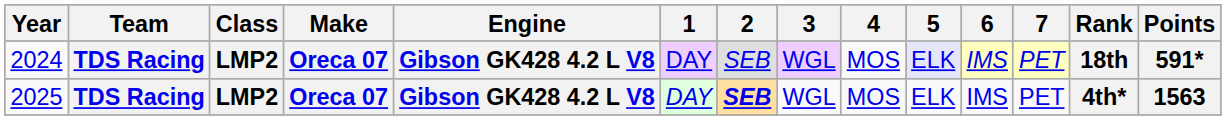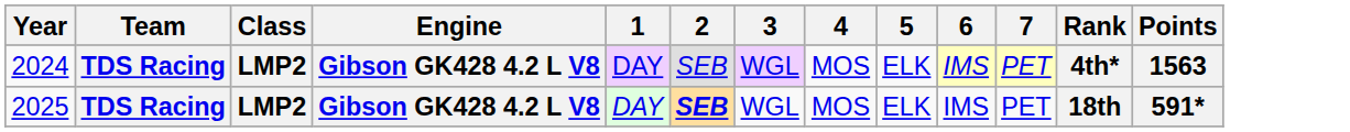 <table class="wikitable" style="text-align:center; font-size:85%">
 <tr>
 <th>Year</th>
 <th>Team</th>
 <th>Class</th>
-<th>Make</th>
 <th>Engine</th>
 <th>1</th>
 <th>2</th>
 <th>3</th>
 <th>4</th>
 <th>5</th>
 <th>6</th>
 <th>7</th>
 <th>Rank</th>
 <th>Points</th>
 </tr>
 <tr>
 <td><a href='#'>2024</a></td>
 <th nowrap><a href='#'>TDS Racing</a></th>
 <th>LMP2</th>
-<th nowrap><a href='#'>Oreca 07</a></th>
 <th nowrap><a href='#'>Gibson</a> GK428 4.2 L <a href='#'>V8</a></th>
 <td style="background:#EFCFFF;"><a href='#'>DAY</a><br></td>
 <td style="background:#DFDFDF;"><em><a href='#'>SEB</a></em><br></td>
 <td style="background:#EFCFFF;"><a href='#'>WGL</a><br></td>
 <td><a href='#'>MOS</a></td>
-<td style="background: lavender;"><a href='#'>ELK</a></td>
+<td><a href='#'>ELK</a></td>
 <td style="background:#FFFFBF;"><em><a href='#'>IMS</a></em><br></td>
 <td style="background:#FFFFBF;"><em><a href='#'>PET</a></em><br></td>
-<th>18th</th>
-<th>591*</th>
+<th>4th*</th>
+<th>1563</th>
 </tr>
 <tr>
 <td><a href='#'>2025</a></td>
 <th><a href='#'>TDS Racing</a></th>
 <th>LMP2</th>
-<th><a href='#'>Oreca 07</a></th>
 <th><a href='#'>Gibson</a> GK428 4.2 L <a href='#'>V8</a></th>
 <td style="background:#DFFFDF;"><em><a href='#'>DAY</a></em><br></td>
 <td style="background:#FFDF9F;"><strong><em><a href='#'>SEB</a></em></strong><br></td>
 <td style="background:#;"><a href='#'>WGL</a><br></td>
 <td style="background:#;"><a href='#'>MOS</a><br></td>
 <td style="background:#;"><a href='#'>ELK</a><br></td>
 <td style="background:#;"><a href='#'>IMS</a><br></td>
 <td style="background:#;"><a href='#'>PET</a><br></td>
-<th>4th*</th>
-<th>1563</th>
+<th>18th</th>
+<th>591*</th>
 </tr>
 </table>
